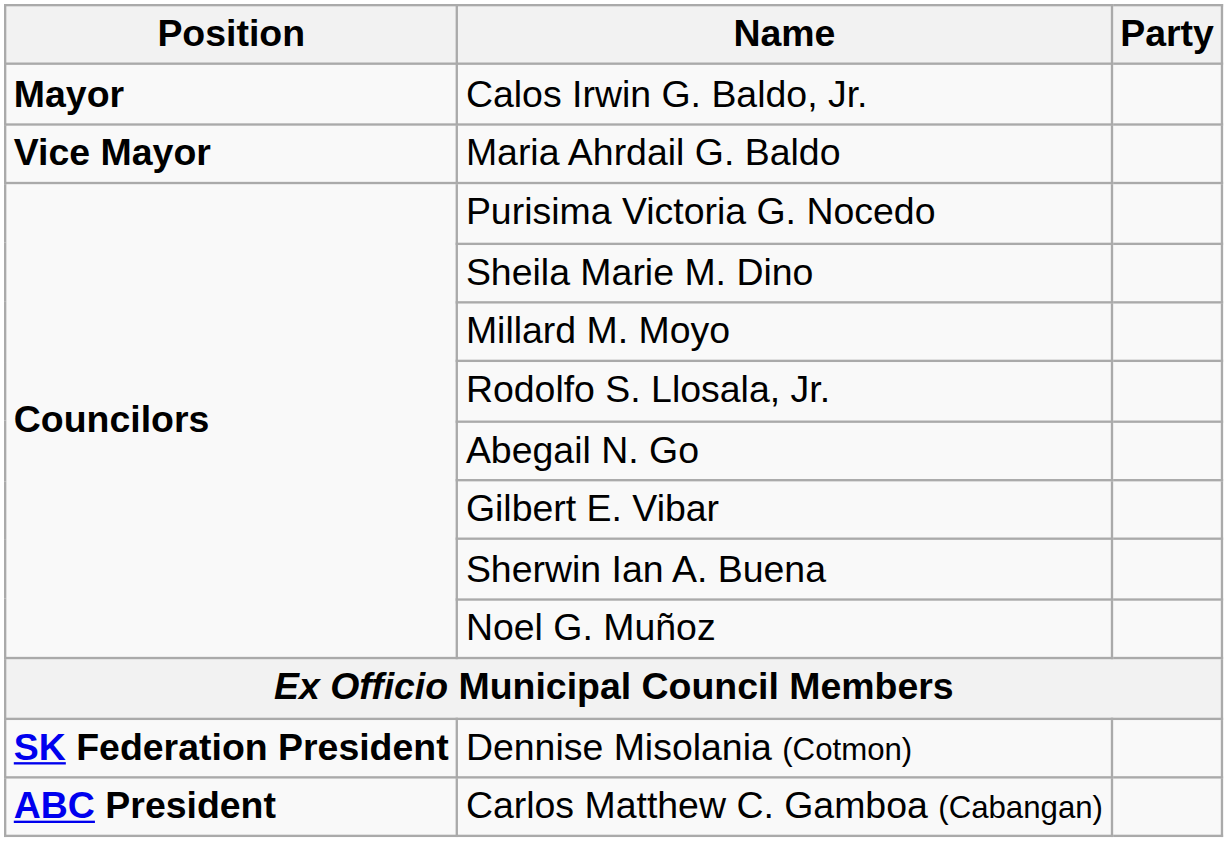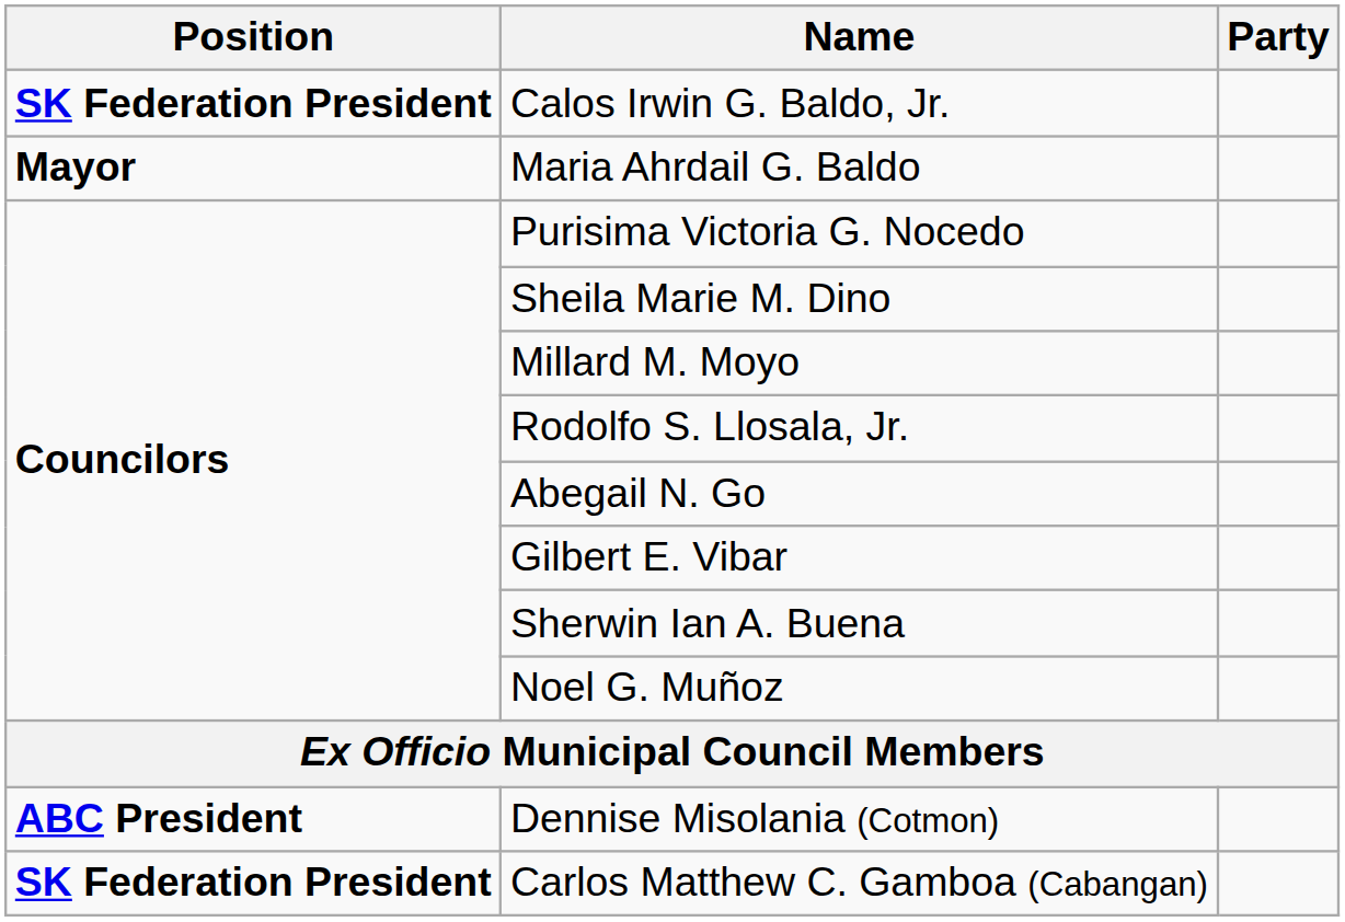 <table class=wikitable>
 <tr>
 <th>Position</th>
 <th>Name</th>
 <th colspan=2>Party</th>
 </tr>
 <tr>
-<td><strong>Mayor</strong></td>
+<td><strong><a href='#'>SK</a> Federation President</strong></td>
 <td>Calos Irwin G. Baldo, Jr. </td>
 <td></td>
 </tr>
 <tr>
-<td><strong>Vice Mayor</strong></td>
+<td><strong>Mayor</strong></td>
 <td>Maria Ahrdail G. Baldo </td>
 <td></td>
 </tr>
 <tr>
 <td rowspan=8><strong>Councilors</strong></td>
 <td>Purisima Victoria G. Nocedo </td>
 <td></td>
 </tr>
 <tr>
 <td>Sheila Marie M. Dino </td>
 <td></td>
 </tr>
 <tr>
 <td>Millard M. Moyo </td>
 <td></td>
 </tr>
 <tr>
 <td>Rodolfo S. Llosala, Jr. </td>
 <td></td>
 </tr>
 <tr>
 <td>Abegail N. Go </td>
 <td></td>
 </tr>
 <tr>
 <td>Gilbert E. Vibar </td>
 <td></td>
 </tr>
 <tr>
 <td>Sherwin Ian A. Buena </td>
 <td></td>
 </tr>
 <tr>
 <td>Noel G. Muñoz </td>
 <td></td>
 </tr>
 <tr>
 <th colspan=4><em>Ex Officio</em> Municipal Council Members</th>
 </tr>
 <tr>
-<td><strong><a href='#'>SK</a> Federation President</strong></td>
+<td><strong><a href='#'>ABC</a> President</strong></td>
 <td>Dennise Misolania <small>(Cotmon)</small></td>
 <td></td>
 </tr>
 <tr>
-<td><strong><a href='#'>ABC</a> President</strong></td>
+<td><strong><a href='#'>SK</a> Federation President</strong></td>
 <td>Carlos Matthew C. Gamboa <small>(Cabangan)</small></td>
 <td></td>
 </tr>
 </table>
